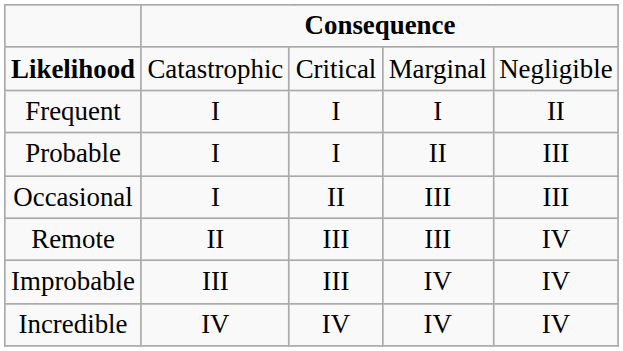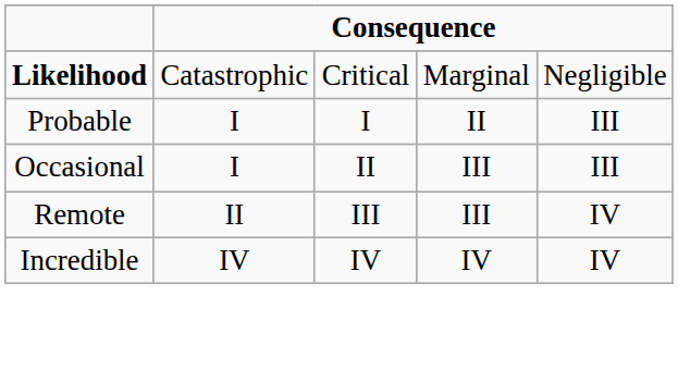 <table class="wikitable" style="text-align:center;">
 <tr>
 <td></td>
 <td colspan="4"><strong>Consequence</strong></td>
 </tr>
 <tr>
 <td><strong>Likelihood</strong></td>
 <td>Catastrophic</td>
 <td>Critical</td>
 <td>Marginal</td>
 <td>Negligible</td>
-</tr>
-<tr>
-<td>Frequent</td>
-<td>I</td>
-<td>I</td>
-<td>I</td>
-<td>II</td>
 </tr>
 <tr>
 <td>Probable</td>
 <td>I</td>
 <td>I</td>
 <td>II</td>
 <td>III</td>
 </tr>
 <tr>
 <td>Occasional</td>
 <td>I</td>
 <td>II</td>
 <td>III</td>
 <td>III</td>
 </tr>
 <tr>
 <td>Remote</td>
 <td>II</td>
 <td>III</td>
 <td>III</td>
 <td>IV</td>
 </tr>
 <tr>
-<td>Improbable</td>
-<td>III</td>
-<td>III</td>
-<td>IV</td>
-<td>IV</td>
-</tr>
-<tr>
 <td>Incredible</td>
 <td>IV</td>
 <td>IV</td>
 <td>IV</td>
 <td>IV</td>
 </tr>
 </table>
